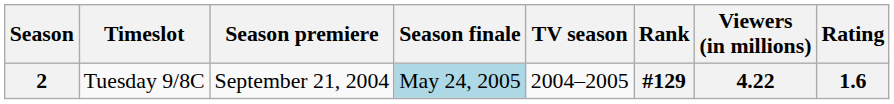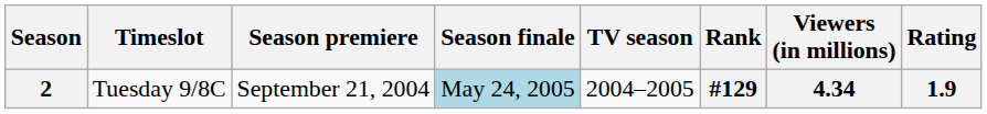 <table class="wikitable">
 <tr>
 <th>Season</th>
 <th>Timeslot</th>
 <th>Season premiere</th>
 <th>Season finale</th>
 <th>TV season</th>
 <th>Rank</th>
 <th>Viewers<br>(in millions)</th>
 <th>Rating</th>
 </tr>
 <tr>
 <th style="text-align:center">2</th>
 <td style="text-align:center">Tuesday 9/8C</td>
 <td style="text-align:center">September 21, 2004</td>
 <td style="background: lightblue; text-align:center">May 24, 2005</td>
 <td style="text-align:center">2004–2005</td>
 <th style="text-align:center">#129</th>
-<th style="text-align:center">4.22</th>
-<th style="text-align:center">1.6</th>
+<th style="text-align:center">4.34</th>
+<th style="text-align:center">1.9</th>
 </tr>
 </table>
